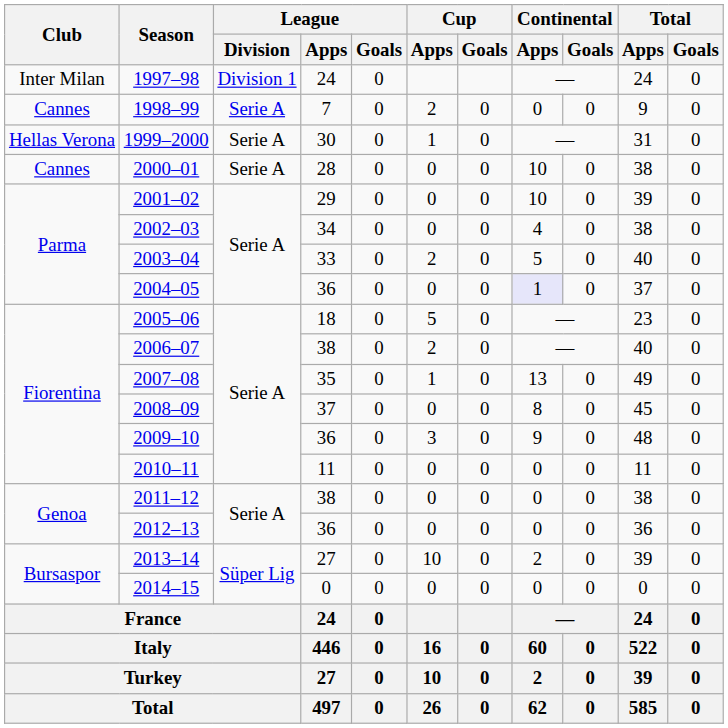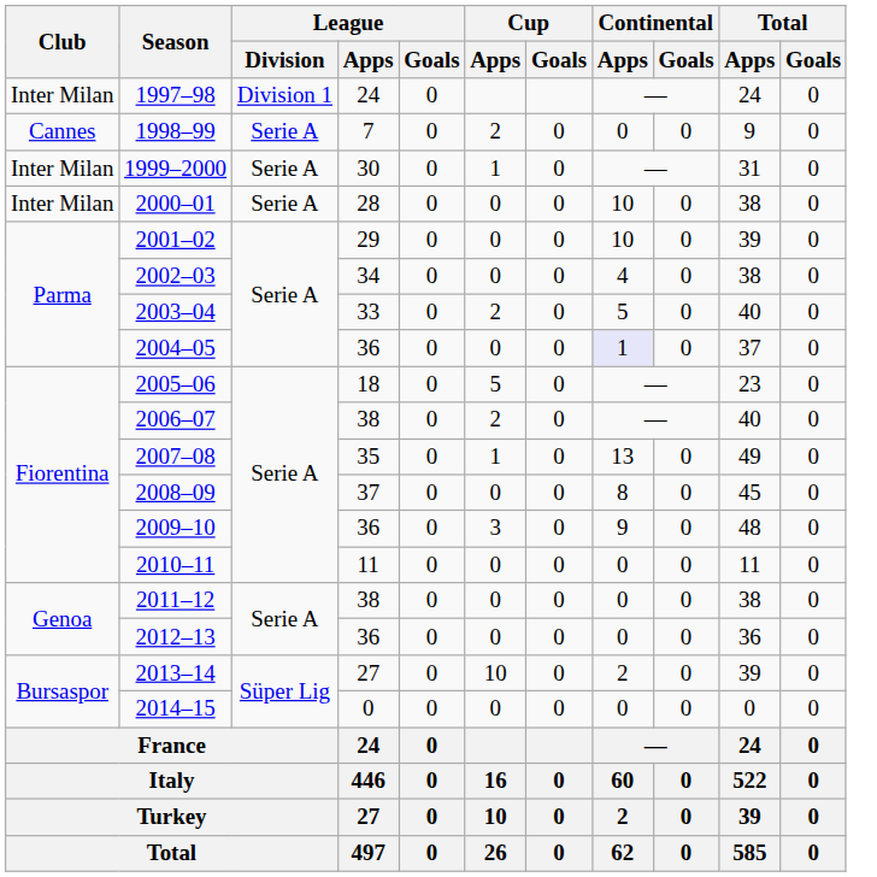 <table class="wikitable" style="text-align: center;">
 <tr>
 <th rowspan="2">Club</th>
 <th rowspan="2">Season</th>
 <th colspan="3">League</th>
 <th colspan="2">Cup</th>
 <th colspan="2">Continental</th>
 <th colspan="2">Total</th>
 </tr>
 <tr>
 <th>Division</th>
 <th>Apps</th>
 <th>Goals</th>
 <th>Apps</th>
 <th>Goals</th>
 <th>Apps</th>
 <th>Goals</th>
 <th>Apps</th>
 <th>Goals</th>
 </tr>
 <tr>
 <td>Inter Milan</td>
 <td><a href='#'>1997–98</a></td>
 <td><a href='#'>Division 1</a></td>
 <td>24</td>
 <td>0</td>
 <td></td>
 <td></td>
 <td colspan="2">—</td>
 <td>24</td>
 <td>0</td>
 </tr>
 <tr>
 <td><a href='#'>Cannes</a></td>
 <td><a href='#'>1998–99</a></td>
 <td><a href='#'>Serie A</a></td>
 <td>7</td>
 <td>0</td>
 <td>2</td>
 <td>0</td>
 <td>0</td>
 <td>0</td>
 <td>9</td>
 <td>0</td>
 </tr>
 <tr>
-<td><a href='#'>Hellas Verona</a></td>
+<td>Inter Milan</td>
 <td><a href='#'>1999–2000</a></td>
 <td>Serie A</td>
 <td>30</td>
 <td>0</td>
 <td>1</td>
 <td>0</td>
 <td colspan="2">—</td>
 <td>31</td>
 <td>0</td>
 </tr>
 <tr>
-<td><a href='#'>Cannes</a></td>
+<td>Inter Milan</td>
 <td><a href='#'>2000–01</a></td>
 <td>Serie A</td>
 <td>28</td>
 <td>0</td>
 <td>0</td>
 <td>0</td>
 <td>10</td>
 <td>0</td>
 <td>38</td>
 <td>0</td>
 </tr>
 <tr>
 <td rowspan="4"><a href='#'>Parma</a></td>
 <td><a href='#'>2001–02</a></td>
 <td rowspan="4">Serie A</td>
 <td>29</td>
 <td>0</td>
 <td>0</td>
 <td>0</td>
 <td>10</td>
 <td>0</td>
 <td>39</td>
 <td>0</td>
 </tr>
 <tr>
 <td><a href='#'>2002–03</a></td>
 <td>34</td>
 <td>0</td>
 <td>0</td>
 <td>0</td>
 <td>4</td>
 <td>0</td>
 <td>38</td>
 <td>0</td>
 </tr>
 <tr>
 <td><a href='#'>2003–04</a></td>
 <td>33</td>
 <td>0</td>
 <td>2</td>
 <td>0</td>
 <td>5</td>
 <td>0</td>
 <td>40</td>
 <td>0</td>
 </tr>
 <tr>
 <td><a href='#'>2004–05</a></td>
 <td>36</td>
 <td>0</td>
 <td>0</td>
 <td>0</td>
 <td style="background: lavender;">1</td>
 <td>0</td>
 <td>37</td>
 <td>0</td>
 </tr>
 <tr>
 <td rowspan="6"><a href='#'>Fiorentina</a></td>
 <td><a href='#'>2005–06</a></td>
 <td rowspan="6">Serie A</td>
 <td>18</td>
 <td>0</td>
 <td>5</td>
 <td>0</td>
 <td colspan="2">—</td>
 <td>23</td>
 <td>0</td>
 </tr>
 <tr>
 <td><a href='#'>2006–07</a></td>
 <td>38</td>
 <td>0</td>
 <td>2</td>
 <td>0</td>
 <td colspan="2">—</td>
 <td>40</td>
 <td>0</td>
 </tr>
 <tr>
 <td><a href='#'>2007–08</a></td>
 <td>35</td>
 <td>0</td>
 <td>1</td>
 <td>0</td>
 <td>13</td>
 <td>0</td>
 <td>49</td>
 <td>0</td>
 </tr>
 <tr>
 <td><a href='#'>2008–09</a></td>
 <td>37</td>
 <td>0</td>
 <td>0</td>
 <td>0</td>
 <td>8</td>
 <td>0</td>
 <td>45</td>
 <td>0</td>
 </tr>
 <tr>
 <td><a href='#'>2009–10</a></td>
 <td>36</td>
 <td>0</td>
 <td>3</td>
 <td>0</td>
 <td>9</td>
 <td>0</td>
 <td>48</td>
 <td>0</td>
 </tr>
 <tr>
 <td><a href='#'>2010–11</a></td>
 <td>11</td>
 <td>0</td>
 <td>0</td>
 <td>0</td>
 <td>0</td>
 <td>0</td>
 <td>11</td>
 <td>0</td>
 </tr>
 <tr>
 <td rowspan="2"><a href='#'>Genoa</a></td>
 <td><a href='#'>2011–12</a></td>
 <td rowspan="2">Serie A</td>
 <td>38</td>
 <td>0</td>
 <td>0</td>
 <td>0</td>
 <td>0</td>
 <td>0</td>
 <td>38</td>
 <td>0</td>
 </tr>
 <tr>
 <td><a href='#'>2012–13</a></td>
 <td>36</td>
 <td>0</td>
 <td>0</td>
 <td>0</td>
 <td>0</td>
 <td>0</td>
 <td>36</td>
 <td>0</td>
 </tr>
 <tr>
 <td rowspan="2"><a href='#'>Bursaspor</a></td>
 <td><a href='#'>2013–14</a></td>
 <td rowspan="2"><a href='#'>Süper Lig</a></td>
 <td>27</td>
 <td>0</td>
 <td>10</td>
 <td>0</td>
 <td>2</td>
 <td>0</td>
 <td>39</td>
 <td>0</td>
 </tr>
 <tr>
 <td><a href='#'>2014–15</a></td>
 <td>0</td>
 <td>0</td>
 <td>0</td>
 <td>0</td>
 <td>0</td>
 <td>0</td>
 <td>0</td>
 <td>0</td>
 </tr>
 <tr>
 <th colspan="3">France</th>
 <th>24</th>
 <th>0</th>
 <th></th>
 <th></th>
 <th colspan="2">—</th>
 <th>24</th>
 <th>0</th>
 </tr>
 <tr>
 <th colspan="3">Italy</th>
 <th>446</th>
 <th>0</th>
 <th>16</th>
 <th>0</th>
 <th>60</th>
 <th>0</th>
 <th>522</th>
 <th>0</th>
 </tr>
 <tr>
 <th colspan="3">Turkey</th>
 <th>27</th>
 <th>0</th>
 <th>10</th>
 <th>0</th>
 <th>2</th>
 <th>0</th>
 <th>39</th>
 <th>0</th>
 </tr>
 <tr>
 <th colspan="3">Total</th>
 <th>497</th>
 <th>0</th>
 <th>26</th>
 <th>0</th>
 <th>62</th>
 <th>0</th>
 <th>585</th>
 <th>0</th>
 </tr>
 </table>
